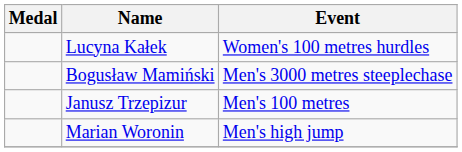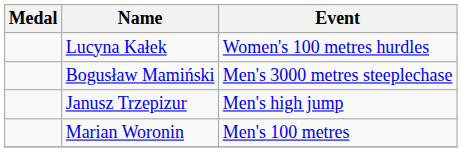 <table class="wikitable sortable" style="font-size:100%">
 <tr>
 <th>Medal</th>
 <th>Name</th>
 <th>Event</th>
 </tr>
 <tr>
 <td></td>
 <td><a href='#'>Lucyna Kałek</a></td>
 <td><a href='#'>Women's 100 metres hurdles</a></td>
 </tr>
 <tr>
 <td></td>
 <td><a href='#'>Bogusław Mamiński</a></td>
 <td><a href='#'>Men's 3000 metres steeplechase</a></td>
 </tr>
 <tr>
 <td></td>
 <td><a href='#'>Janusz Trzepizur</a></td>
-<td><a href='#'>Men's 100 metres</a></td>
+<td><a href='#'>Men's high jump</a></td>
 </tr>
 <tr>
 <td></td>
 <td><a href='#'>Marian Woronin</a></td>
-<td><a href='#'>Men's high jump</a></td>
+<td><a href='#'>Men's 100 metres</a></td>
 </tr>
 <tr>
 </tr>
 </table>
